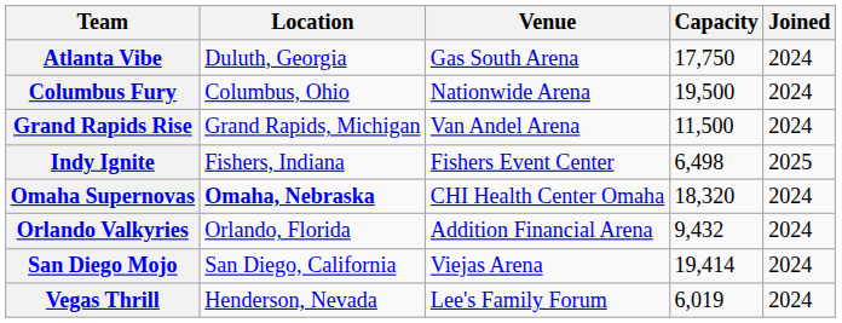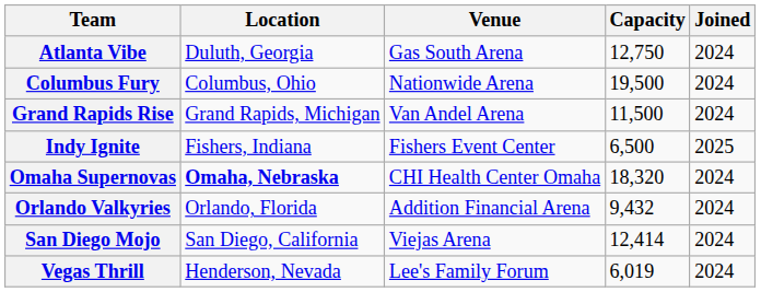 <table class="wikitable sortable plainrowheaders">
 <tr>
 <th scope="col">Team</th>
 <th scope="col" class="unsortable">Location</th>
 <th scope="col" class="unsortable">Venue</th>
 <th scope="col">Capacity</th>
 <th scope="col">Joined</th>
 </tr>
 <tr>
 <th scope="row"><a href='#'>Atlanta Vibe</a></th>
 <td><a href='#'>Duluth, Georgia</a></td>
 <td><a href='#'>Gas South Arena</a></td>
-<td>17,750</td>
+<td>12,750</td>
 <td>2024</td>
 </tr>
 <tr>
 <th scope="row"><a href='#'>Columbus Fury</a></th>
 <td><a href='#'>Columbus, Ohio</a></td>
 <td><a href='#'>Nationwide Arena</a></td>
 <td>19,500</td>
 <td>2024</td>
 </tr>
 <tr>
 <th scope="row"><a href='#'>Grand Rapids Rise</a></th>
 <td><a href='#'>Grand Rapids, Michigan</a></td>
 <td><a href='#'>Van Andel Arena</a></td>
 <td>11,500</td>
 <td>2024</td>
 </tr>
 <tr>
 <th scope="row"><a href='#'>Indy Ignite</a></th>
 <td><a href='#'>Fishers, Indiana</a></td>
 <td><a href='#'>Fishers Event Center</a></td>
-<td>6,498</td>
+<td>6,500</td>
 <td>2025</td>
 </tr>
 <tr>
 <th scope="row"><a href='#'>Omaha Supernovas</a></th>
 <td><strong><a href='#'>Omaha, Nebraska</a></strong></td>
 <td><a href='#'>CHI Health Center Omaha</a></td>
 <td>18,320</td>
 <td>2024</td>
 </tr>
 <tr>
 <th scope="row"><a href='#'>Orlando Valkyries</a></th>
 <td><a href='#'>Orlando, Florida</a></td>
 <td><a href='#'>Addition Financial Arena</a></td>
 <td>9,432</td>
 <td>2024</td>
 </tr>
 <tr>
 <th scope="row"><a href='#'>San Diego Mojo</a></th>
 <td><a href='#'>San Diego, California</a></td>
 <td><a href='#'>Viejas Arena</a></td>
-<td>19,414</td>
+<td>12,414</td>
 <td>2024</td>
 </tr>
 <tr>
 <th scope="row"><a href='#'>Vegas Thrill</a></th>
 <td><a href='#'>Henderson, Nevada</a></td>
 <td><a href='#'>Lee's Family Forum</a></td>
 <td>6,019</td>
 <td>2024</td>
 </tr>
 </table>
